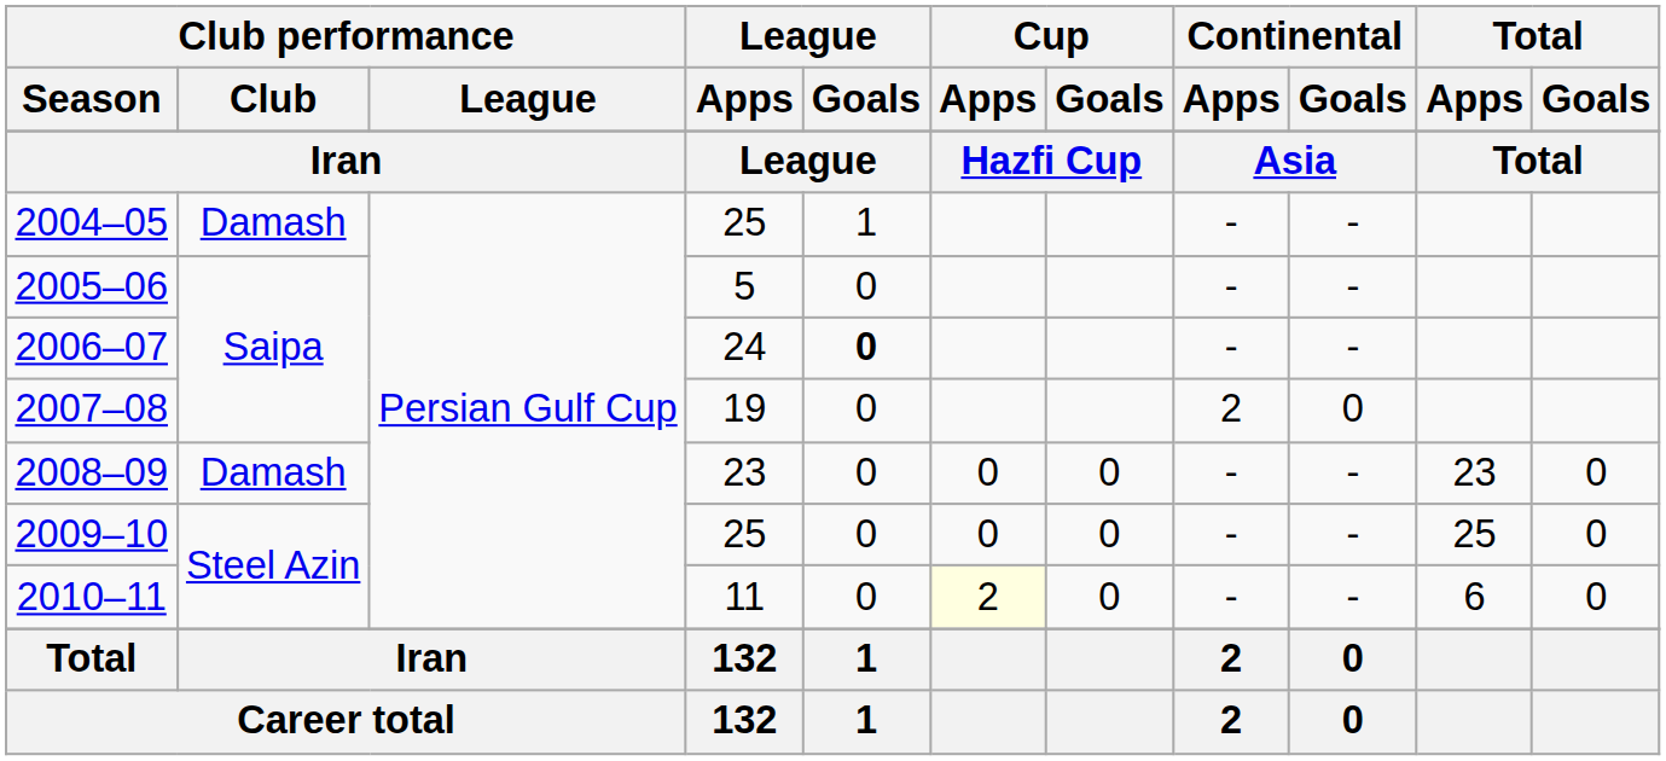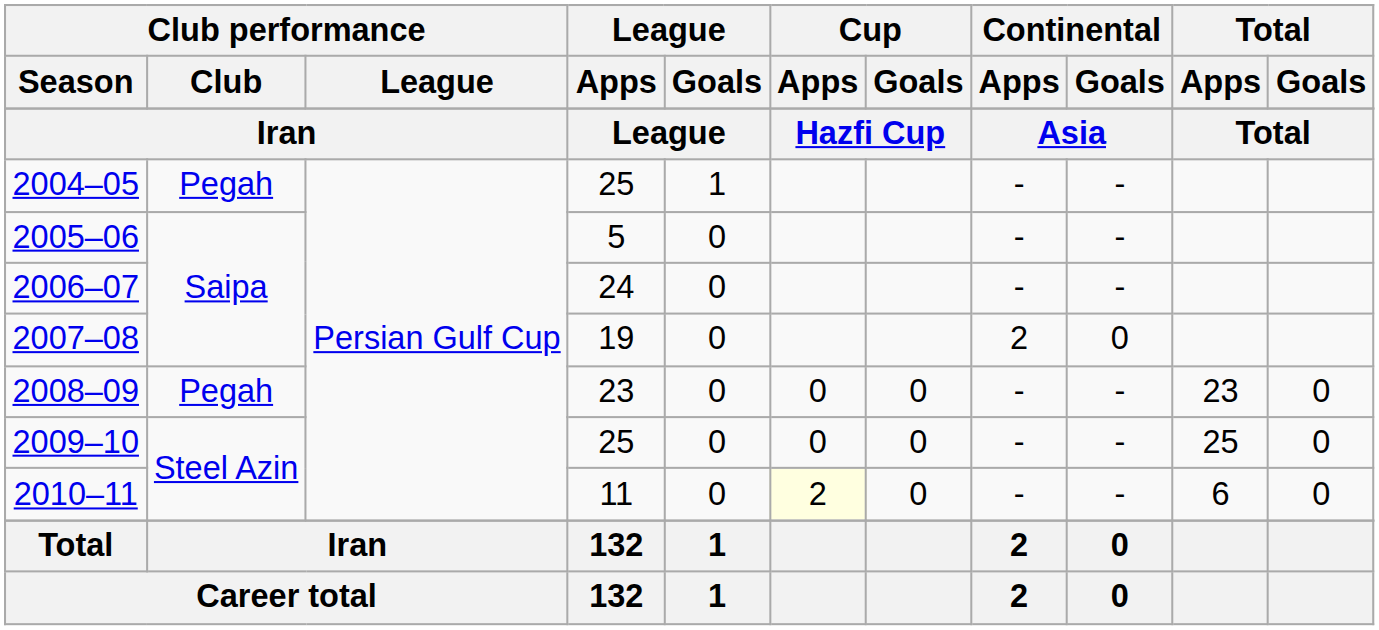 <table class="wikitable" style="text-align:center">
 <tr>
 <th colspan=3>Club performance</th>
 <th colspan=2>League</th>
 <th colspan=2>Cup</th>
 <th colspan=2>Continental</th>
 <th colspan=2>Total</th>
 </tr>
 <tr>
 <th>Season</th>
 <th>Club</th>
 <th>League</th>
 <th>Apps</th>
 <th>Goals</th>
 <th>Apps</th>
 <th>Goals</th>
 <th>Apps</th>
 <th>Goals</th>
 <th>Apps</th>
 <th>Goals</th>
 </tr>
 <tr>
 </tr>
 <tr>
 <th colspan=3>Iran</th>
 <th colspan=2>League</th>
 <th colspan=2><a href='#'>Hazfi Cup</a></th>
 <th colspan=2><a href='#'>Asia</a></th>
 <th colspan=2>Total</th>
 </tr>
 <tr>
 <td><a href='#'>2004–05</a></td>
-<td rowspan="1"><a href='#'>Damash</a></td>
+<td rowspan="1"><a href='#'>Pegah</a></td>
 <td rowspan="7"><a href='#'>Persian Gulf Cup</a></td>
 <td>25</td>
 <td>1</td>
 <td></td>
 <td></td>
 <td>-</td>
 <td>-</td>
 <td></td>
 <td></td>
 </tr>
 <tr>
 <td><a href='#'>2005–06</a></td>
 <td rowspan="3"><a href='#'>Saipa</a></td>
 <td>5</td>
 <td>0</td>
 <td></td>
 <td></td>
 <td>-</td>
 <td>-</td>
 <td></td>
 <td></td>
 </tr>
 <tr>
 <td><a href='#'>2006–07</a></td>
 <td>24</td>
-<td><strong>0</strong></td>
+<td>0</td>
 <td></td>
 <td></td>
 <td>-</td>
 <td>-</td>
 <td></td>
 <td></td>
 </tr>
 <tr>
 <td><a href='#'>2007–08</a></td>
 <td>19</td>
 <td>0</td>
 <td></td>
 <td></td>
 <td>2</td>
 <td>0</td>
 <td></td>
 <td></td>
 </tr>
 <tr>
 <td><a href='#'>2008–09</a></td>
-<td rowspan="1"><a href='#'>Damash</a></td>
+<td rowspan="1"><a href='#'>Pegah</a></td>
 <td>23</td>
 <td>0</td>
 <td>0</td>
 <td>0</td>
 <td>-</td>
 <td>-</td>
 <td>23</td>
 <td>0</td>
 </tr>
 <tr>
 <td><a href='#'>2009–10</a></td>
 <td rowspan="2"><a href='#'>Steel Azin</a></td>
 <td>25</td>
 <td>0</td>
 <td>0</td>
 <td>0</td>
 <td>-</td>
 <td>-</td>
 <td>25</td>
 <td>0</td>
 </tr>
 <tr>
 <td><a href='#'>2010–11</a></td>
 <td>11</td>
 <td>0</td>
 <td style="background: lightyellow;">2</td>
 <td>0</td>
 <td>-</td>
 <td>-</td>
 <td>6</td>
 <td>0</td>
 </tr>
 <tr>
 </tr>
 <tr>
 <th rowspan=1>Total</th>
 <th colspan=2>Iran</th>
 <th>132</th>
 <th>1</th>
 <th></th>
 <th></th>
 <th>2</th>
 <th>0</th>
 <th></th>
 <th></th>
 </tr>
 <tr>
 <th colspan=3>Career total</th>
 <th>132</th>
 <th>1</th>
 <th></th>
 <th></th>
 <th>2</th>
 <th>0</th>
 <th></th>
 <th></th>
 </tr>
 </table>
